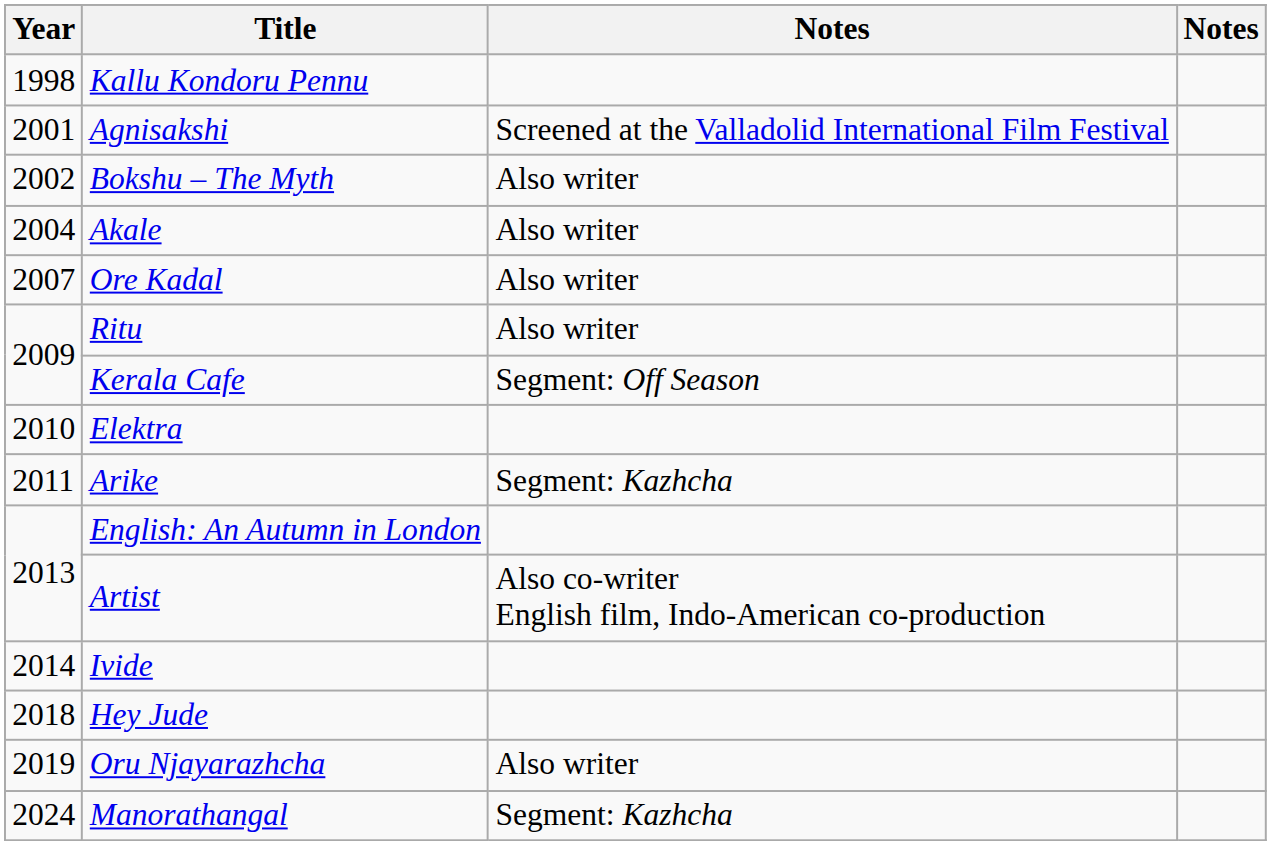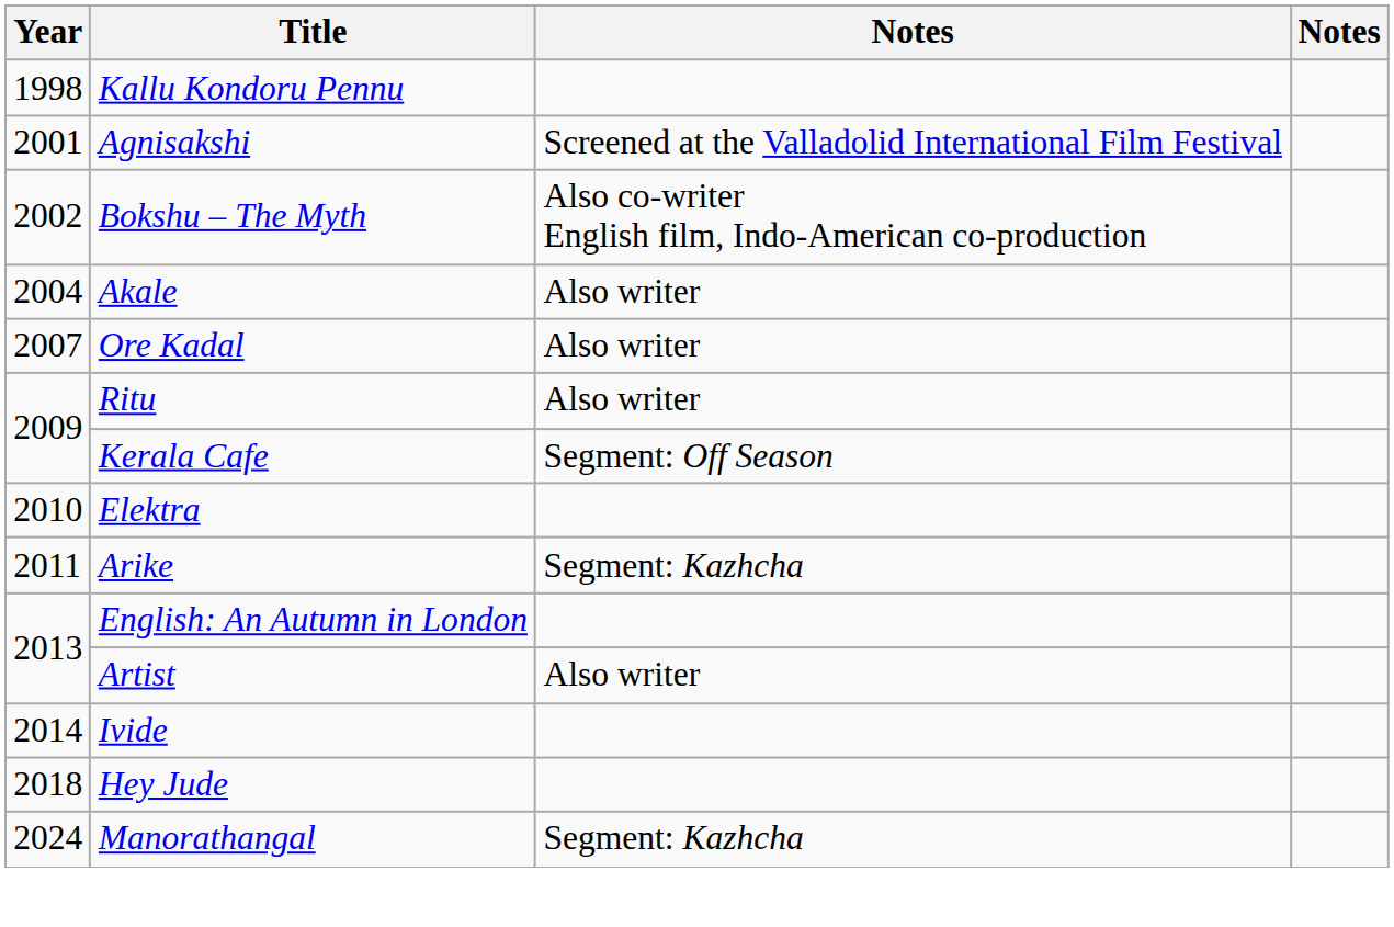 <table class="wikitable sortable">
 <tr>
 <th>Year</th>
 <th>Title</th>
 <th>Notes</th>
 <th class="unsortable">Notes</th>
 </tr>
 <tr>
 <td>1998</td>
 <td><em><a href='#'>Kallu Kondoru Pennu</a></em></td>
 <td></td>
 <td></td>
 </tr>
 <tr>
 <td>2001</td>
 <td><em><a href='#'>Agnisakshi</a></em></td>
 <td>Screened at the <a href='#'>Valladolid International Film Festival</a></td>
 <td></td>
 </tr>
 <tr>
 <td>2002</td>
 <td><em><a href='#'>Bokshu – The Myth</a></em></td>
-<td>Also writer</td>
+<td>Also co-writer<br>English film, Indo-American co-production</td>
 <td></td>
 </tr>
 <tr>
 <td>2004</td>
 <td><em><a href='#'>Akale</a></em></td>
 <td>Also writer</td>
 <td></td>
 </tr>
 <tr>
 <td>2007</td>
 <td><em><a href='#'>Ore Kadal</a></em></td>
 <td>Also writer</td>
 <td></td>
 </tr>
 <tr>
 <td rowspan=2>2009</td>
 <td><em><a href='#'>Ritu</a></em></td>
 <td>Also writer</td>
 <td></td>
 </tr>
 <tr>
 <td><em><a href='#'>Kerala Cafe</a></em></td>
 <td>Segment: <em>Off Season</em></td>
 <td></td>
 </tr>
 <tr>
 <td>2010</td>
 <td><em><a href='#'>Elektra</a></em></td>
 <td></td>
 <td></td>
 </tr>
 <tr>
 <td>2011</td>
 <td><em><a href='#'>Arike</a></em></td>
 <td>Segment: <em>Kazhcha</em></td>
 <td></td>
 </tr>
 <tr>
 <td rowspan=2>2013</td>
 <td><em><a href='#'>English: An Autumn in London</a></em></td>
 <td></td>
 <td></td>
 </tr>
 <tr>
 <td><em><a href='#'>Artist</a></em></td>
-<td>Also co-writer<br>English film, Indo-American co-production</td>
+<td>Also writer</td>
 <td></td>
 </tr>
 <tr>
 <td>2014</td>
 <td><em><a href='#'>Ivide</a></em></td>
 <td></td>
 <td></td>
 </tr>
 <tr>
 <td>2018</td>
 <td><em><a href='#'>Hey Jude</a></em></td>
 <td></td>
 <td></td>
 </tr>
 <tr>
-<td>2019</td>
-<td><em><a href='#'>Oru Njayarazhcha</a></em></td>
-<td>Also writer</td>
-<td></td>
-</tr>
-<tr>
 <td>2024</td>
 <td><em><a href='#'>Manorathangal</a></em></td>
 <td>Segment: <em>Kazhcha</em></td>
 <td></td>
 </tr>
 </table>
